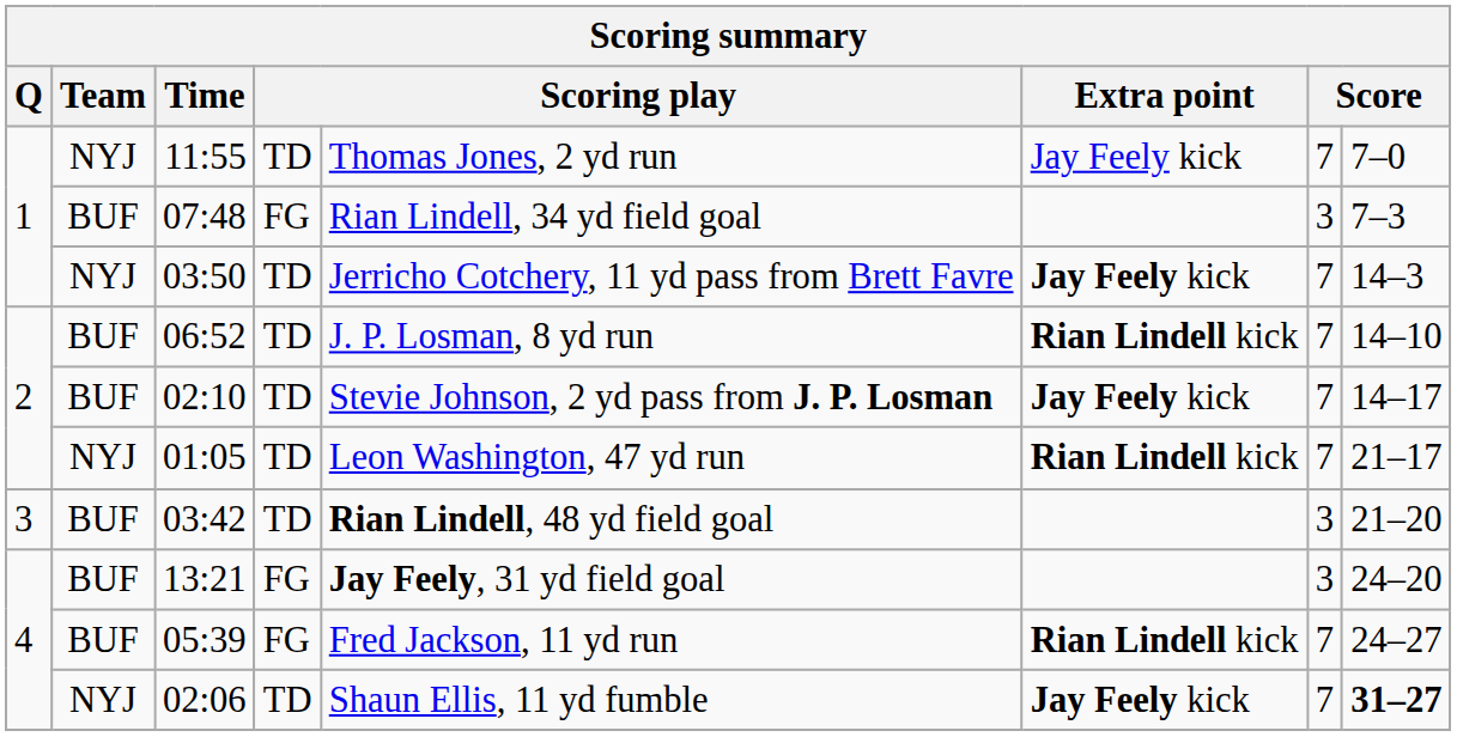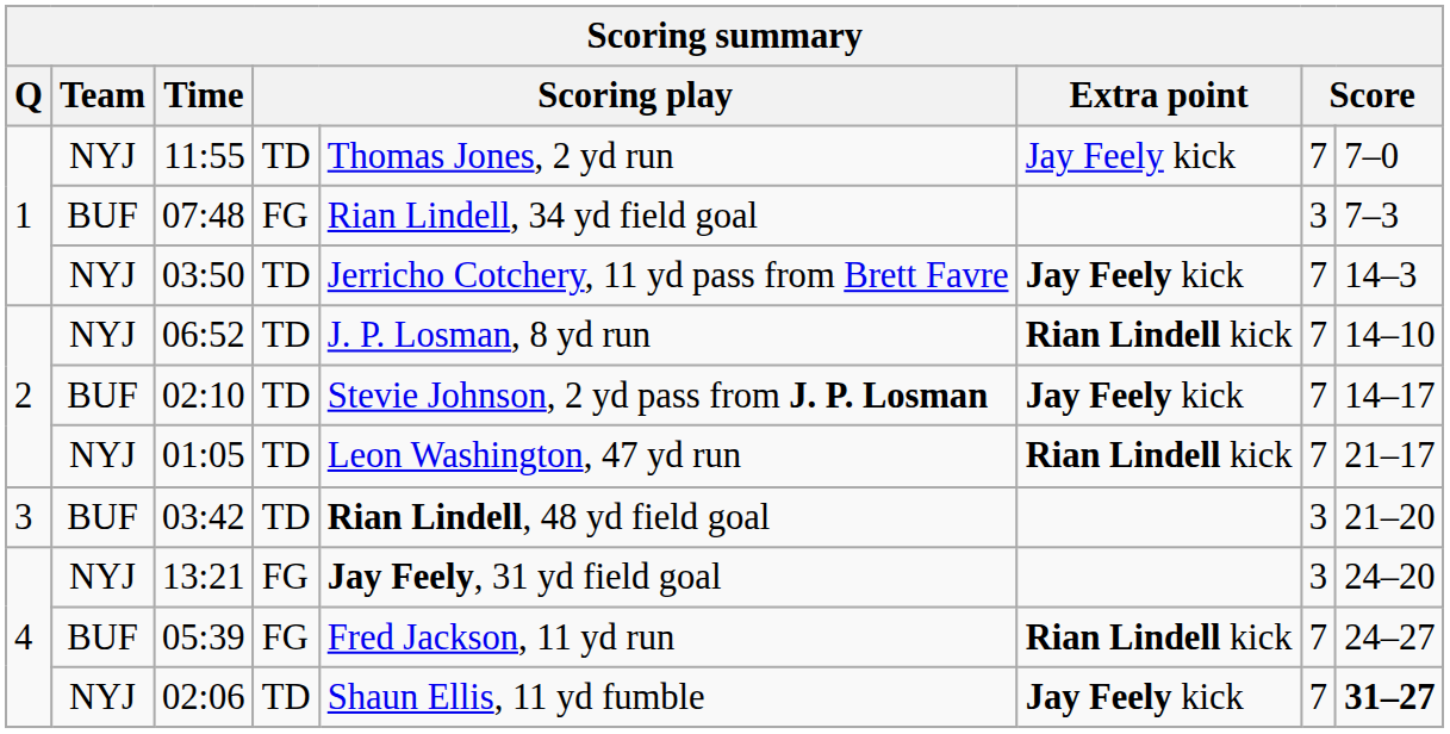 <table class="wikitable" style="font-size: 95%;">
 <tr>
 <th colspan=8>Scoring summary</th>
 </tr>
 <tr>
 <th>Q</th>
 <th>Team</th>
 <th>Time</th>
 <th colspan=2>Scoring play</th>
 <th>Extra point</th>
 <th colspan=2>Score</th>
 </tr>
 <tr>
 <td rowspan="3">1</td>
 <td align=center>NYJ</td>
 <td align=right>11:55</td>
 <td>TD</td>
 <td><a href='#'>Thomas Jones</a>, 2 yd run</td>
 <td><a href='#'>Jay Feely</a> kick</td>
 <td>7</td>
 <td>7–0</td>
 </tr>
 <tr>
 <td align=center>BUF</td>
 <td align=right>07:48</td>
 <td>FG</td>
 <td><a href='#'>Rian Lindell</a>, 34 yd field goal</td>
 <td></td>
 <td>3</td>
 <td>7–3</td>
 </tr>
 <tr>
 <td align=center>NYJ</td>
 <td align=right>03:50</td>
 <td>TD</td>
 <td><a href='#'>Jerricho Cotchery</a>, 11 yd pass from <a href='#'>Brett Favre</a></td>
 <td><strong>Jay Feely</strong> kick</td>
 <td>7</td>
 <td>14–3</td>
 </tr>
 <tr>
 <td rowspan="3">2</td>
-<td align=center>BUF</td>
+<td align=center>NYJ</td>
 <td align=right>06:52</td>
 <td>TD</td>
 <td><a href='#'>J. P. Losman</a>, 8 yd run</td>
 <td><strong>Rian Lindell</strong> kick</td>
 <td>7</td>
 <td>14–10</td>
 </tr>
 <tr>
 <td align=center>BUF</td>
 <td align=right>02:10</td>
 <td>TD</td>
 <td><a href='#'>Stevie Johnson</a>, 2 yd pass from <strong>J. P. Losman</strong></td>
 <td><strong>Jay Feely</strong> kick</td>
 <td>7</td>
 <td>14–17</td>
 </tr>
 <tr>
 <td align=center>NYJ</td>
 <td align=right>01:05</td>
 <td>TD</td>
 <td><a href='#'>Leon Washington</a>, 47 yd run</td>
 <td><strong>Rian Lindell</strong> kick</td>
 <td>7</td>
 <td>21–17</td>
 </tr>
 <tr>
 <td>3</td>
 <td align=center>BUF</td>
 <td align=right>03:42</td>
 <td>TD</td>
 <td><strong>Rian Lindell</strong>, 48 yd field goal</td>
 <td></td>
 <td>3</td>
 <td>21–20</td>
 </tr>
 <tr>
 <td rowspan="3">4</td>
-<td align=center>BUF</td>
+<td align=center>NYJ</td>
 <td align=right>13:21</td>
 <td>FG</td>
 <td><strong>Jay Feely</strong>, 31 yd field goal</td>
 <td></td>
 <td>3</td>
 <td>24–20</td>
 </tr>
 <tr>
 <td align=center>BUF</td>
 <td align=right>05:39</td>
 <td>FG</td>
 <td><a href='#'>Fred Jackson</a>, 11 yd run</td>
 <td><strong>Rian Lindell</strong> kick</td>
 <td>7</td>
 <td>24–27</td>
 </tr>
 <tr>
 <td align=center>NYJ</td>
 <td align=right>02:06</td>
 <td>TD</td>
 <td><a href='#'>Shaun Ellis</a>, 11 yd fumble</td>
 <td><strong>Jay Feely</strong> kick</td>
 <td>7</td>
 <td><strong>31–27</strong></td>
 </tr>
 </table>
